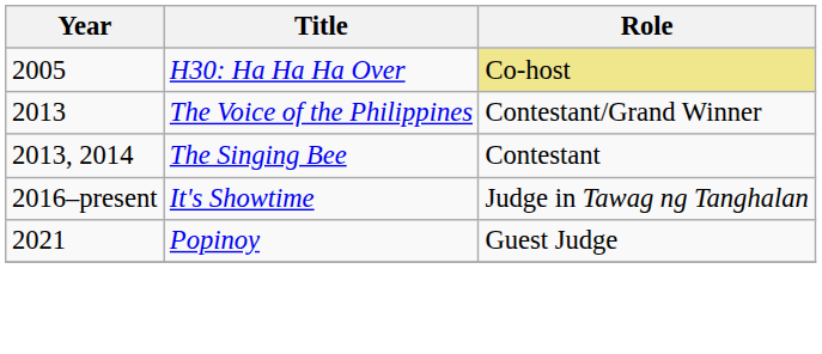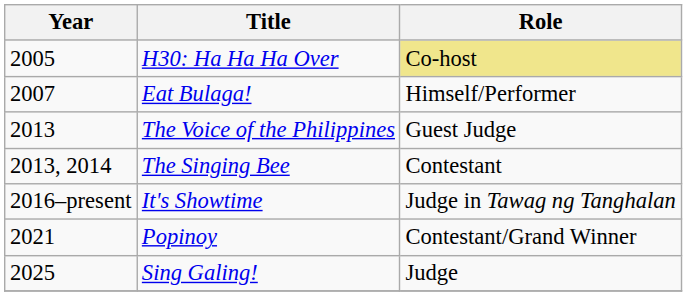 <table class="wikitable">
 <tr>
 <th>Year</th>
 <th>Title</th>
 <th>Role</th>
 </tr>
 <tr>
 <td>2005</td>
 <td><em><a href='#'>H30: Ha Ha Ha Over</a></em></td>
 <td style="background: khaki;">Co-host</td>
 </tr>
 <tr>
+<td>2007</td>
+<td><em><a href='#'>Eat Bulaga!</a></em></td>
+<td>Himself/Performer</td>
+</tr>
+<tr>
 <td>2013</td>
 <td><em><a href='#'>The Voice of the Philippines</a></em></td>
-<td>Contestant/Grand Winner</td>
+<td>Guest Judge</td>
 </tr>
 <tr>
 <td>2013, 2014</td>
 <td><em><a href='#'>The Singing Bee</a></em></td>
 <td>Contestant</td>
 </tr>
 <tr>
 <td>2016–present</td>
 <td><em><a href='#'>It's Showtime</a></em></td>
 <td>Judge in <em>Tawag ng Tanghalan</em></td>
 </tr>
 <tr>
 <td>2021</td>
 <td><em><a href='#'>Popinoy</a></em></td>
-<td>Guest Judge</td>
+<td>Contestant/Grand Winner</td>
+</tr>
+<tr>
+<td>2025</td>
+<td><em><a href='#'>Sing Galing!</a></em></td>
+<td>Judge</td>
 </tr>
 <tr>
 </tr>
 </table>
